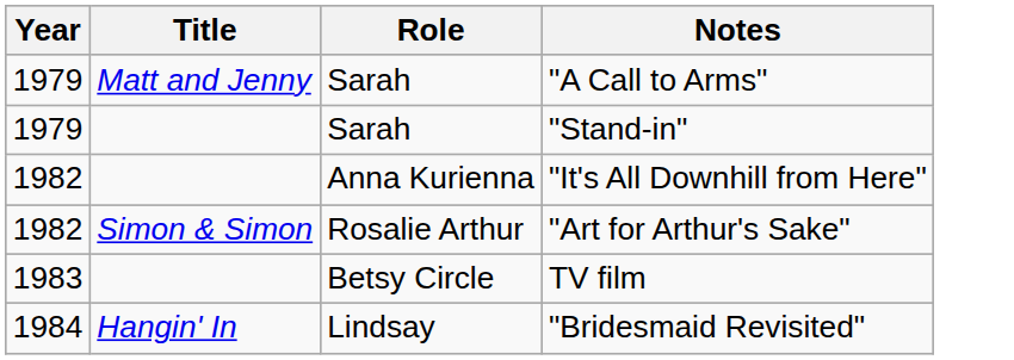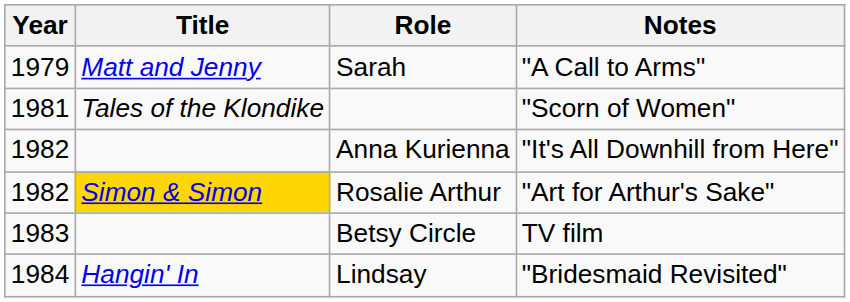 <table class="wikitable sortable">
 <tr>
 <th>Year</th>
 <th>Title</th>
 <th>Role</th>
 <th class="unsortable">Notes</th>
 </tr>
 <tr>
 <td>1979</td>
 <td><em><a href='#'>Matt and Jenny</a></em></td>
 <td>Sarah</td>
 <td>"A Call to Arms"</td>
 </tr>
 <tr>
-<td>1979</td>
-<td><em></em></td>
-<td>Sarah</td>
-<td>"Stand-in"</td>
+<td>1981</td>
+<td><em>Tales of the Klondike</em></td>
+<td></td>
+<td>"Scorn of Women"</td>
 </tr>
 <tr>
 <td>1982</td>
 <td><em></em></td>
 <td>Anna Kurienna</td>
 <td>"It's All Downhill from Here"</td>
 </tr>
 <tr>
 <td>1982</td>
-<td><em><a href='#'>Simon & Simon</a></em></td>
+<td style="background: gold;"><em><a href='#'>Simon & Simon</a></em></td>
 <td>Rosalie Arthur</td>
 <td>"Art for Arthur's Sake"</td>
 </tr>
 <tr>
 <td>1983</td>
 <td><em></em></td>
 <td>Betsy Circle</td>
 <td>TV film</td>
 </tr>
 <tr>
 <td>1984</td>
 <td><em><a href='#'>Hangin' In</a></em></td>
 <td>Lindsay</td>
 <td>"Bridesmaid Revisited"</td>
 </tr>
 </table>
